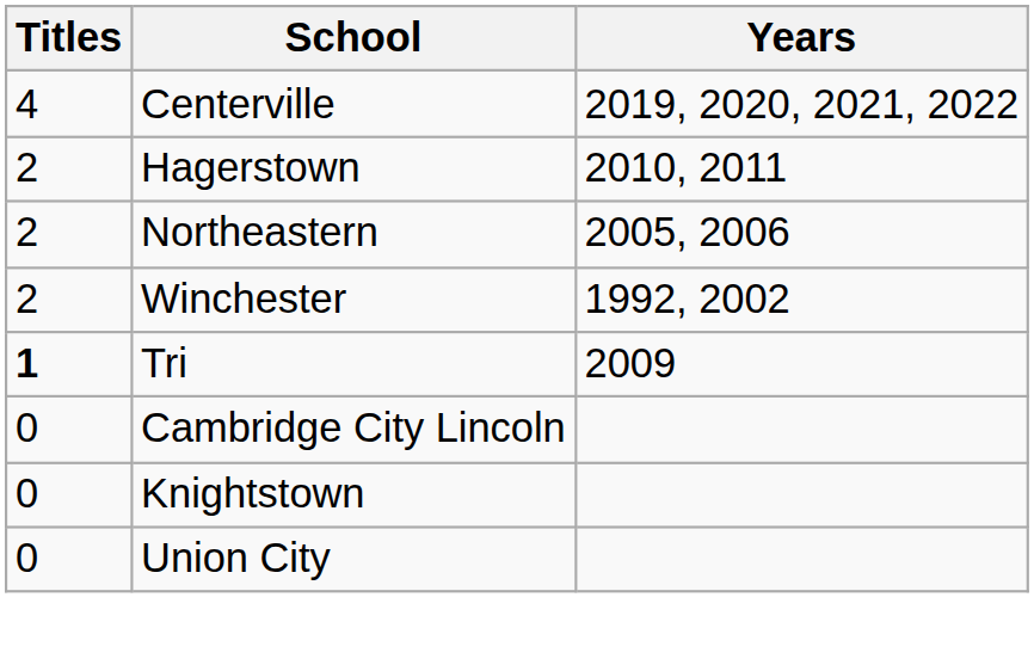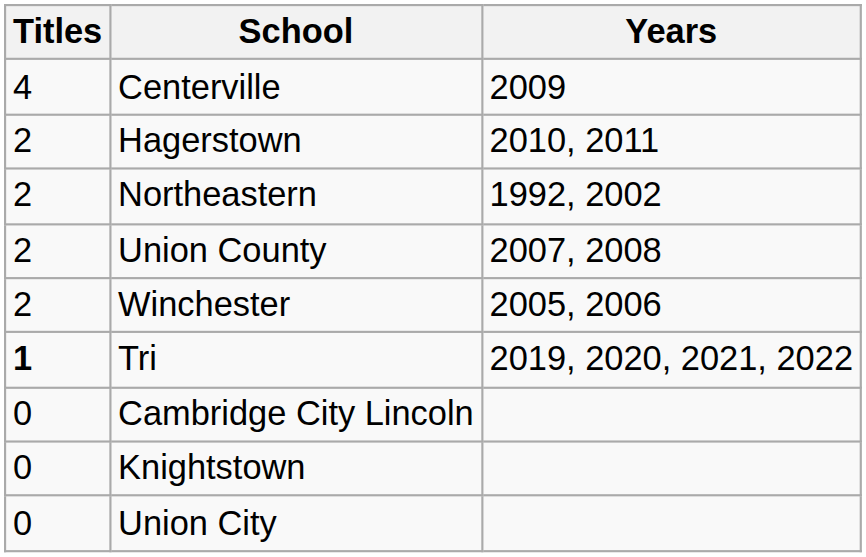 <table class="wikitable">
 <tr>
 <th>Titles</th>
 <th>School</th>
 <th>Years</th>
 </tr>
 <tr>
 <td>4</td>
 <td>Centerville</td>
-<td>2019, 2020, 2021, 2022</td>
+<td>2009</td>
 </tr>
 <tr>
 <td>2</td>
 <td>Hagerstown</td>
 <td>2010, 2011</td>
 </tr>
 <tr>
 <td>2</td>
 <td>Northeastern</td>
-<td>2005, 2006</td>
+<td>1992, 2002</td>
+</tr>
+<tr>
+<td>2</td>
+<td>Union County</td>
+<td>2007, 2008</td>
 </tr>
 <tr>
 <td>2</td>
 <td>Winchester</td>
-<td>1992, 2002</td>
+<td>2005, 2006</td>
 </tr>
 <tr>
 <td><strong>1</strong></td>
 <td>Tri</td>
-<td>2009</td>
+<td>2019, 2020, 2021, 2022</td>
 </tr>
 <tr>
 <td>0</td>
 <td>Cambridge City Lincoln</td>
 <td></td>
 </tr>
 <tr>
 <td>0</td>
 <td>Knightstown</td>
 <td></td>
 </tr>
 <tr>
 <td>0</td>
 <td>Union City</td>
 <td></td>
 </tr>
 </table>
